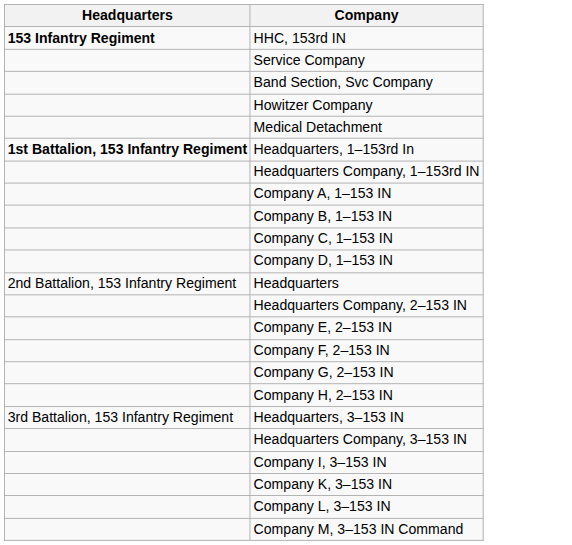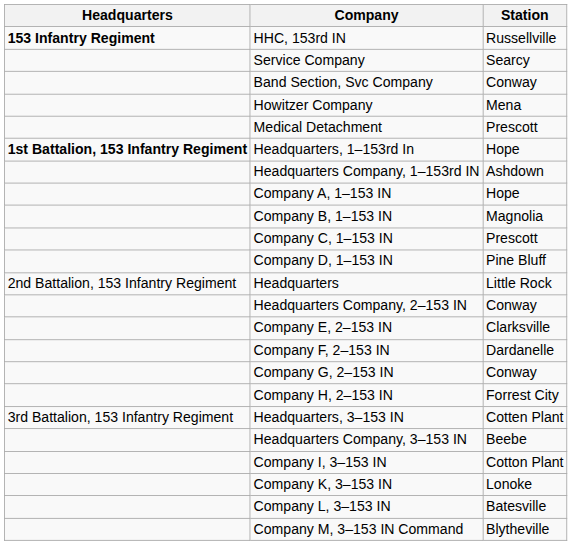 <table class="wikitable">
 <tr>
 <th>Headquarters</th>
 <th>Company</th>
+<th>Station</th>
 </tr>
 <tr>
 <td><strong>153 Infantry Regiment</strong></td>
 <td>HHC, 153rd IN</td>
+<td>Russellville</td>
 </tr>
 <tr>
 <td></td>
 <td>Service Company</td>
+<td>Searcy</td>
 </tr>
 <tr>
 <td></td>
 <td>Band Section, Svc Company</td>
+<td>Conway</td>
 </tr>
 <tr>
 <td></td>
 <td>Howitzer Company</td>
+<td>Mena</td>
 </tr>
 <tr>
 <td></td>
 <td>Medical Detachment</td>
+<td>Prescott</td>
 </tr>
 <tr>
 <td><strong>1st Battalion, 153 Infantry Regiment</strong></td>
 <td>Headquarters, 1–153rd In</td>
+<td>Hope</td>
 </tr>
 <tr>
 <td></td>
 <td>Headquarters Company, 1–153rd IN</td>
+<td>Ashdown</td>
 </tr>
 <tr>
 <td></td>
 <td>Company A, 1–153 IN</td>
+<td>Hope</td>
 </tr>
 <tr>
 <td></td>
 <td>Company B, 1–153 IN</td>
+<td>Magnolia</td>
 </tr>
 <tr>
 <td></td>
 <td>Company C, 1–153 IN</td>
+<td>Prescott</td>
 </tr>
 <tr>
 <td></td>
 <td>Company D, 1–153 IN</td>
+<td>Pine Bluff</td>
 </tr>
 <tr>
 <td>2nd Battalion, 153 Infantry Regiment</td>
 <td>Headquarters</td>
+<td>Little Rock</td>
 </tr>
 <tr>
 <td></td>
 <td>Headquarters Company, 2–153 IN</td>
+<td>Conway</td>
 </tr>
 <tr>
 <td></td>
 <td>Company E, 2–153 IN</td>
+<td>Clarksville</td>
 </tr>
 <tr>
 <td></td>
 <td>Company F, 2–153 IN</td>
+<td>Dardanelle</td>
 </tr>
 <tr>
 <td></td>
 <td>Company G, 2–153 IN</td>
+<td>Conway</td>
 </tr>
 <tr>
 <td></td>
 <td>Company H, 2–153 IN</td>
+<td>Forrest City</td>
 </tr>
 <tr>
 <td>3rd Battalion, 153 Infantry Regiment</td>
 <td>Headquarters, 3–153 IN</td>
+<td>Cotten Plant</td>
 </tr>
 <tr>
 <td></td>
 <td>Headquarters Company, 3–153 IN</td>
+<td>Beebe</td>
 </tr>
 <tr>
 <td></td>
 <td>Company I, 3–153 IN</td>
+<td>Cotton Plant</td>
 </tr>
 <tr>
 <td></td>
 <td>Company K, 3–153 IN</td>
+<td>Lonoke</td>
 </tr>
 <tr>
 <td></td>
 <td>Company L, 3–153 IN</td>
+<td>Batesville</td>
 </tr>
 <tr>
 <td></td>
 <td>Company M, 3–153 IN Command</td>
+<td>Blytheville</td>
 </tr>
 </table>
